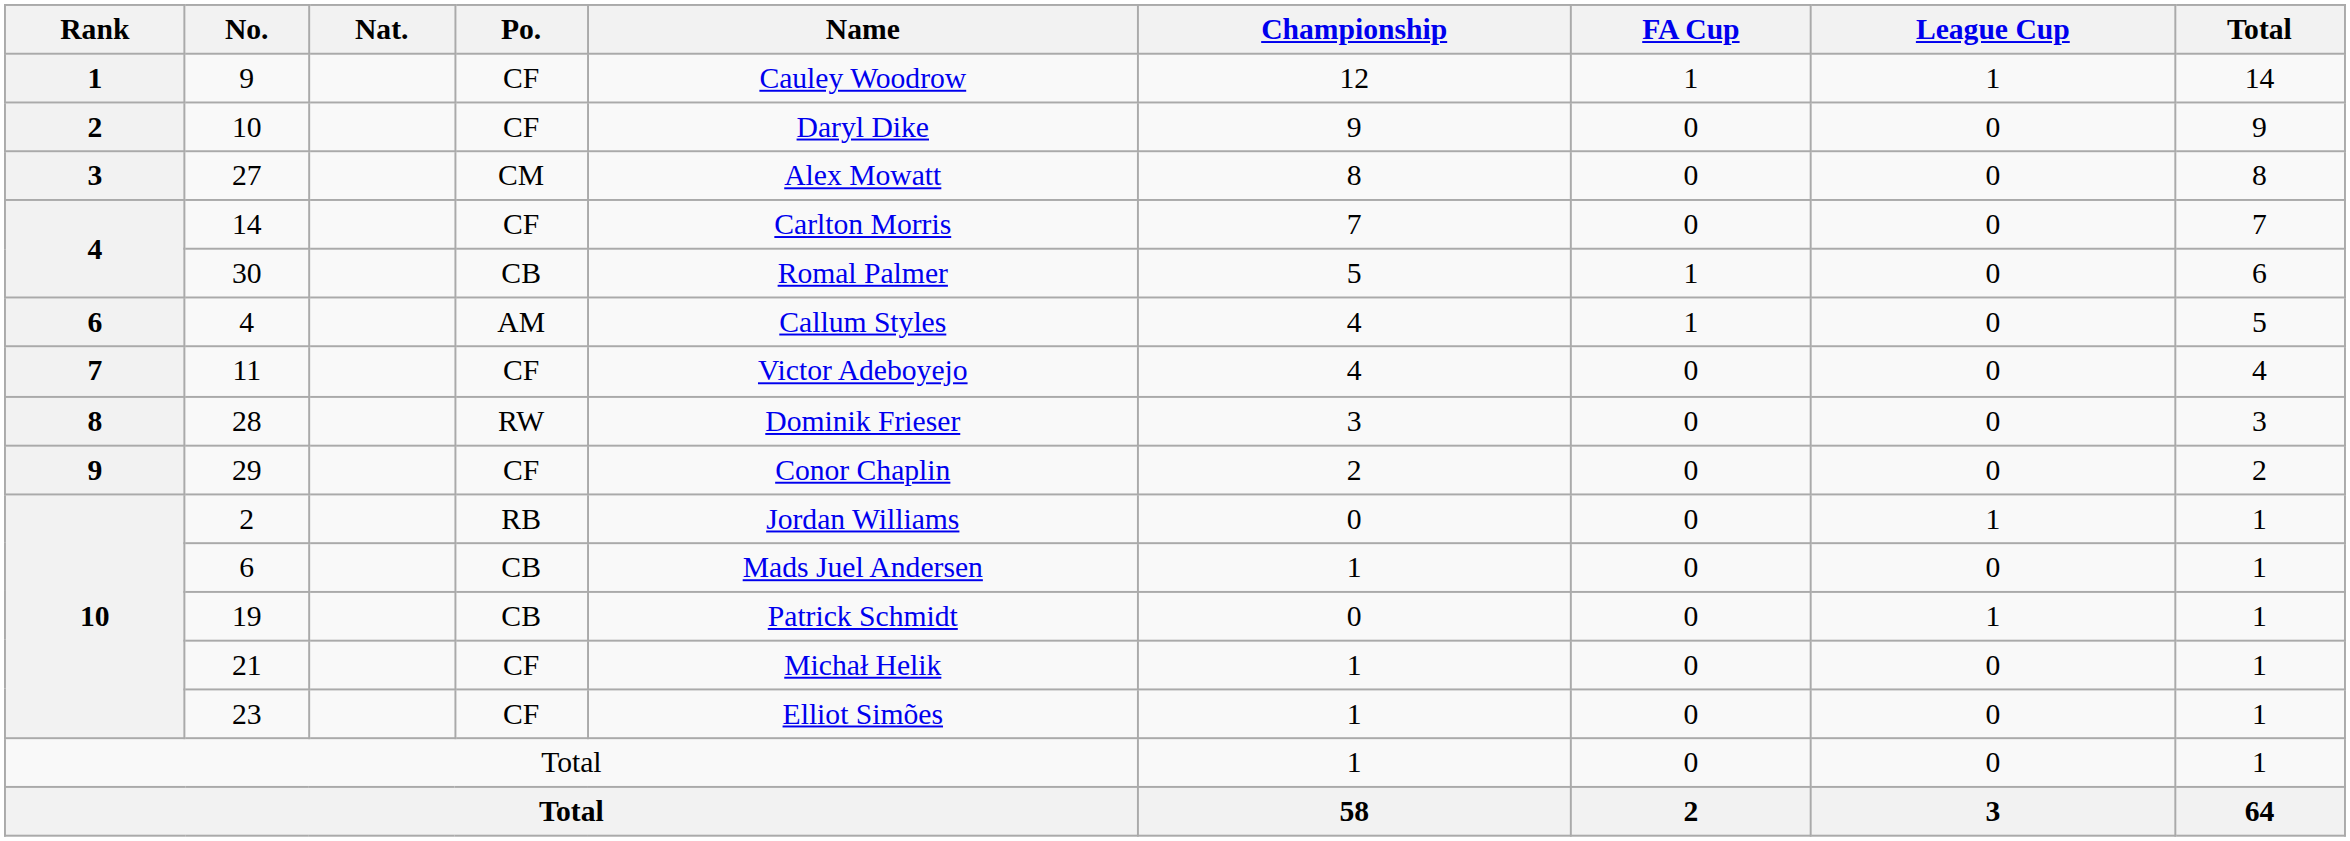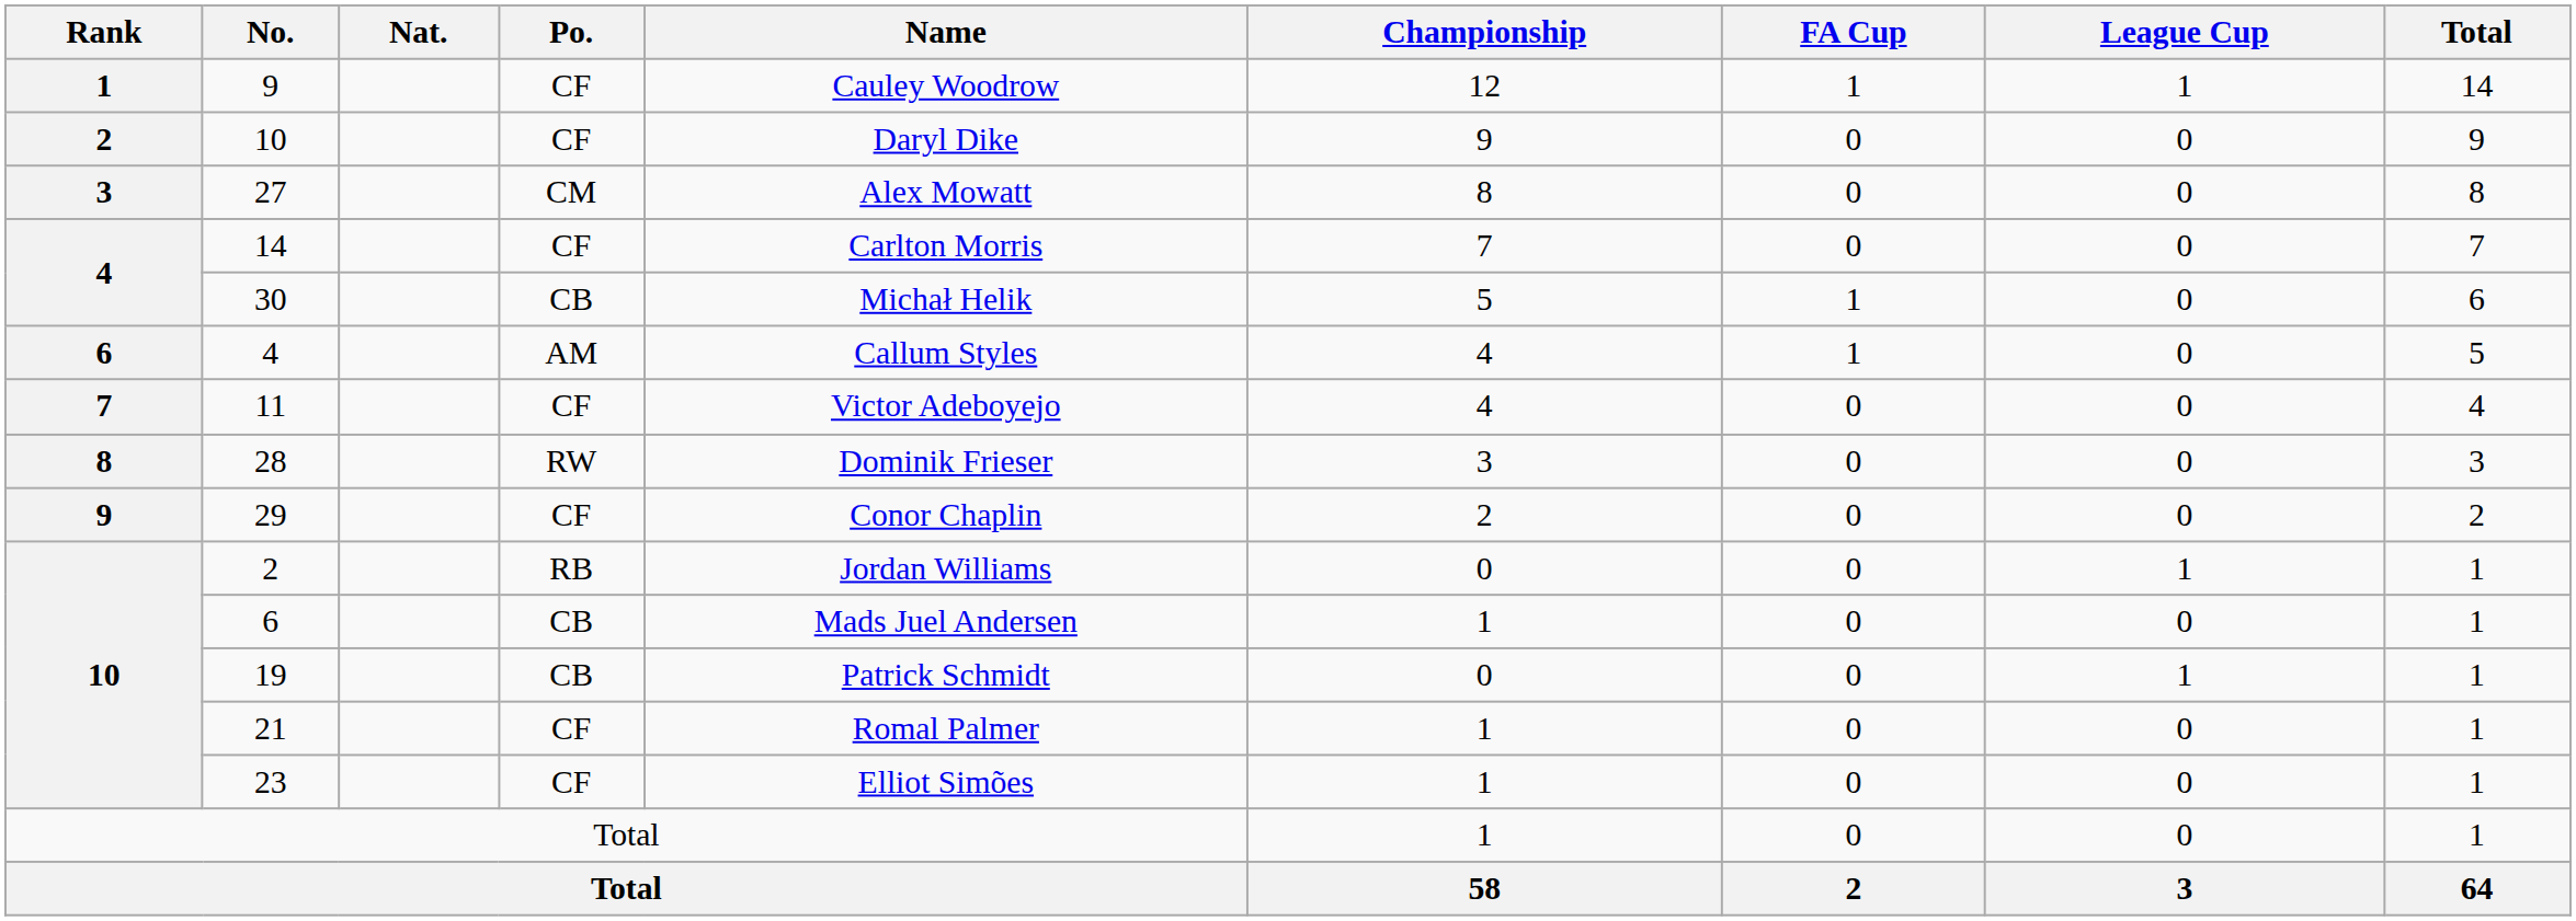 <table class="wikitable" style="text-align:center; font-size:95%; width:95%;">
 <tr>
 <th>Rank</th>
 <th>No.</th>
 <th>Nat.</th>
 <th>Po.</th>
 <th>Name</th>
 <th><a href='#'>Championship</a></th>
 <th><a href='#'>FA Cup</a></th>
 <th><a href='#'>League Cup</a></th>
 <th>Total</th>
 </tr>
 <tr>
 <th rowspan=1>1</th>
 <td>9</td>
 <td></td>
 <td>CF</td>
 <td><a href='#'>Cauley Woodrow</a></td>
 <td>12</td>
 <td>1</td>
 <td>1</td>
 <td>14</td>
 </tr>
 <tr>
 <th rowspan=1>2</th>
 <td>10</td>
 <td></td>
 <td>CF</td>
 <td><a href='#'>Daryl Dike</a></td>
 <td>9</td>
 <td>0</td>
 <td>0</td>
 <td>9</td>
 </tr>
 <tr>
 <th rowspan=1>3</th>
 <td>27</td>
 <td></td>
 <td>CM</td>
 <td><a href='#'>Alex Mowatt</a></td>
 <td>8</td>
 <td>0</td>
 <td>0</td>
 <td>8</td>
 </tr>
 <tr>
 <th rowspan=2>4</th>
 <td>14</td>
 <td></td>
 <td>CF</td>
 <td><a href='#'>Carlton Morris</a></td>
 <td>7</td>
 <td>0</td>
 <td>0</td>
 <td>7</td>
 </tr>
 <tr>
 <td>30</td>
 <td></td>
 <td>CB</td>
-<td><a href='#'>Romal Palmer</a></td>
+<td><a href='#'>Michał Helik</a></td>
 <td>5</td>
 <td>1</td>
 <td>0</td>
 <td>6</td>
 </tr>
 <tr>
 <th rowspan=1>6</th>
 <td>4</td>
 <td></td>
 <td>AM</td>
 <td><a href='#'>Callum Styles</a></td>
 <td>4</td>
 <td>1</td>
 <td>0</td>
 <td>5</td>
 </tr>
 <tr>
 <th rowspan=1>7</th>
 <td>11</td>
 <td></td>
 <td>CF</td>
 <td><a href='#'>Victor Adeboyejo</a></td>
 <td>4</td>
 <td>0</td>
 <td>0</td>
 <td>4</td>
 </tr>
 <tr>
 <th rowspan=1>8</th>
 <td>28</td>
 <td></td>
 <td>RW</td>
 <td><a href='#'>Dominik Frieser</a></td>
 <td>3</td>
 <td>0</td>
 <td>0</td>
 <td>3</td>
 </tr>
 <tr>
 <th rowspan=1>9</th>
 <td>29</td>
 <td></td>
 <td>CF</td>
 <td><a href='#'>Conor Chaplin</a></td>
 <td>2</td>
 <td>0</td>
 <td>0</td>
 <td>2</td>
 </tr>
 <tr>
 <th rowspan=5>10</th>
 <td>2</td>
 <td></td>
 <td>RB</td>
 <td><a href='#'>Jordan Williams</a></td>
 <td>0</td>
 <td>0</td>
 <td>1</td>
 <td>1</td>
 </tr>
 <tr>
 <td>6</td>
 <td></td>
 <td>CB</td>
 <td><a href='#'>Mads Juel Andersen</a></td>
 <td>1</td>
 <td>0</td>
 <td>0</td>
 <td>1</td>
 </tr>
 <tr>
 <td>19</td>
 <td></td>
 <td>CB</td>
 <td><a href='#'>Patrick Schmidt</a></td>
 <td>0</td>
 <td>0</td>
 <td>1</td>
 <td>1</td>
 </tr>
 <tr>
 <td>21</td>
 <td></td>
 <td>CF</td>
-<td><a href='#'>Michał Helik</a></td>
+<td><a href='#'>Romal Palmer</a></td>
 <td>1</td>
 <td>0</td>
 <td>0</td>
 <td>1</td>
 </tr>
 <tr>
 <td>23</td>
 <td></td>
 <td>CF</td>
 <td><a href='#'>Elliot Simões</a></td>
 <td>1</td>
 <td>0</td>
 <td>0</td>
 <td>1</td>
 </tr>
 <tr>
 <td colspan=5>Total</td>
 <td>1</td>
 <td>0</td>
 <td>0</td>
 <td>1</td>
 </tr>
 <tr>
 <th colspan=5>Total</th>
 <th>58</th>
 <th>2</th>
 <th>3</th>
 <th>64</th>
 </tr>
 </table>
